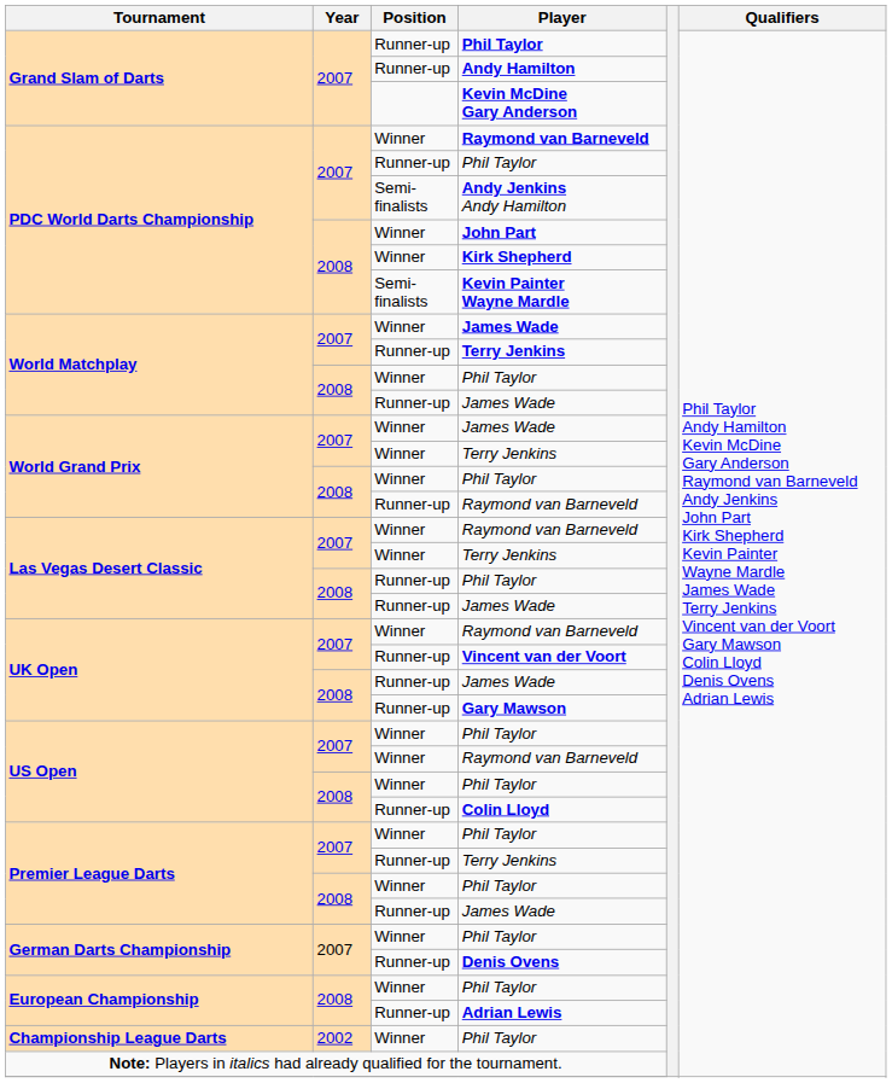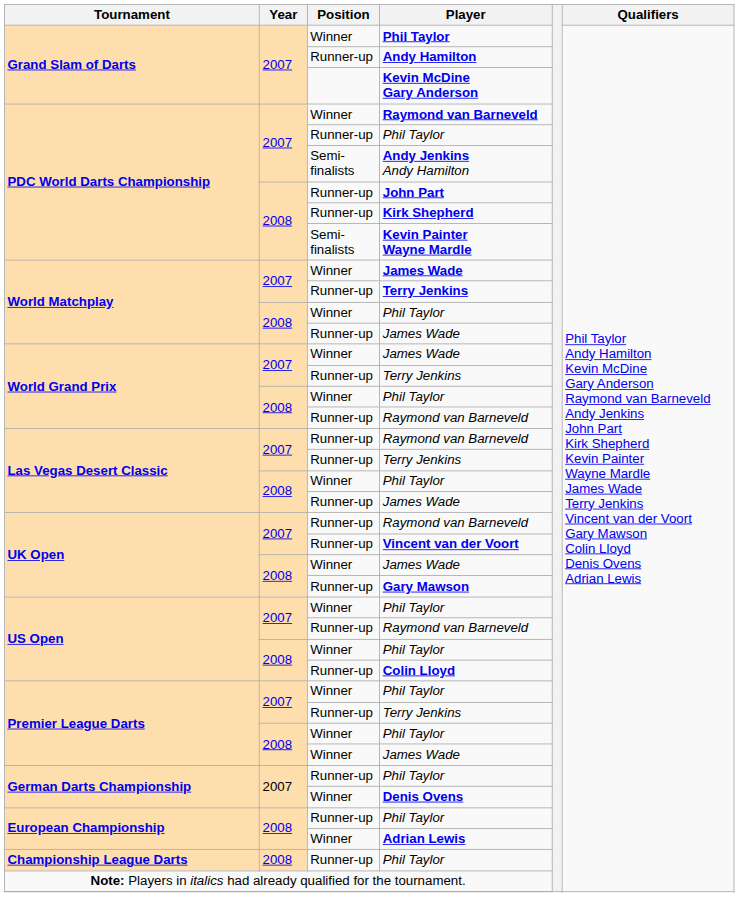 <table class="wikitable">
 <tr>
 <th width=300>Tournament</th>
 <th width=50>Year</th>
 <th width=80>Position</th>
 <th width=200>Player</th>
 <th rowspan=43 width=5></th>
 <th width=200>Qualifiers</th>
 </tr>
 <tr>
 <td rowspan="3" style="background:#ffdead;"><strong><a href='#'>Grand Slam of Darts</a></strong></td>
 <td rowspan="3" style="background:#ffdead;"><a href='#'>2007</a></td>
-<td>Runner-up</td>
+<td>Winner</td>
 <td> <strong><a href='#'>Phil Taylor</a></strong></td>
 <td rowspan=42> <a href='#'>Phil Taylor</a><br> <a href='#'>Andy Hamilton</a><br> <a href='#'>Kevin McDine</a><br> <a href='#'>Gary Anderson</a><br> <a href='#'>Raymond van Barneveld</a><br> <a href='#'>Andy Jenkins</a><br> <a href='#'>John Part</a><br> <a href='#'>Kirk Shepherd</a><br> <a href='#'>Kevin Painter</a><br> <a href='#'>Wayne Mardle</a><br> <a href='#'>James Wade</a><br> <a href='#'>Terry Jenkins</a><br> <a href='#'>Vincent van der Voort</a><br> <a href='#'>Gary Mawson</a><br> <a href='#'>Colin Lloyd</a><br> <a href='#'>Denis Ovens</a><br> <a href='#'>Adrian Lewis</a></td>
 </tr>
 <tr>
 <td>Runner-up</td>
 <td> <strong><a href='#'>Andy Hamilton</a></strong></td>
 </tr>
 <tr>
 <td></td>
 <td> <strong><a href='#'>Kevin McDine</a></strong><br> <strong><a href='#'>Gary Anderson</a></strong></td>
 </tr>
 <tr>
 <td rowspan="6" style="background:#ffdead;"><strong><a href='#'>PDC World Darts Championship</a></strong></td>
 <td rowspan="3" style="background:#ffdead;"><a href='#'>2007</a></td>
 <td>Winner</td>
 <td> <strong><a href='#'>Raymond van Barneveld</a></strong></td>
 </tr>
 <tr>
 <td>Runner-up</td>
 <td> <em>Phil Taylor</em></td>
 </tr>
 <tr>
 <td>Semi-finalists</td>
 <td> <strong><a href='#'>Andy Jenkins</a></strong><br> <em>Andy Hamilton</em></td>
 </tr>
 <tr>
 <td rowspan="3" style="background:#ffdead;"><a href='#'>2008</a></td>
-<td>Winner</td>
+<td>Runner-up</td>
 <td> <strong><a href='#'>John Part</a></strong></td>
 </tr>
 <tr>
-<td>Winner</td>
+<td>Runner-up</td>
 <td> <strong><a href='#'>Kirk Shepherd</a></strong></td>
 </tr>
 <tr>
 <td>Semi-finalists</td>
 <td> <strong><a href='#'>Kevin Painter</a></strong><br> <strong><a href='#'>Wayne Mardle</a></strong></td>
 </tr>
 <tr>
 <td rowspan="4" style="background:#ffdead;"><strong><a href='#'>World Matchplay</a></strong></td>
 <td rowspan="2" style="background:#ffdead;"><a href='#'>2007</a></td>
 <td>Winner</td>
 <td> <strong><a href='#'>James Wade</a></strong></td>
 </tr>
 <tr>
 <td>Runner-up</td>
 <td> <strong><a href='#'>Terry Jenkins</a></strong></td>
 </tr>
 <tr>
 <td rowspan="2" style="background:#ffdead;"><a href='#'>2008</a></td>
 <td>Winner</td>
 <td> <em>Phil Taylor</em></td>
 </tr>
 <tr>
 <td>Runner-up</td>
 <td> <em>James Wade</em></td>
 </tr>
 <tr>
 <td rowspan="4" style="background:#ffdead;"><strong><a href='#'>World Grand Prix</a></strong></td>
 <td rowspan="2" style="background:#ffdead;"><a href='#'>2007</a></td>
 <td>Winner</td>
 <td> <em>James Wade</em></td>
 </tr>
 <tr>
-<td>Winner</td>
+<td>Runner-up</td>
 <td> <em>Terry Jenkins</em></td>
 </tr>
 <tr>
 <td rowspan="2" style="background:#ffdead;"><a href='#'>2008</a></td>
 <td>Winner</td>
 <td> <em>Phil Taylor</em></td>
 </tr>
 <tr>
 <td>Runner-up</td>
 <td> <em>Raymond van Barneveld</em></td>
 </tr>
 <tr>
 <td rowspan="4" style="background:#ffdead;"><strong><a href='#'>Las Vegas Desert Classic</a></strong></td>
 <td rowspan="2" style="background:#ffdead;"><a href='#'>2007</a></td>
-<td>Winner</td>
+<td>Runner-up</td>
 <td> <em>Raymond van Barneveld</em></td>
 </tr>
 <tr>
-<td>Winner</td>
+<td>Runner-up</td>
 <td> <em>Terry Jenkins</em></td>
 </tr>
 <tr>
 <td rowspan="2" style="background:#ffdead;"><a href='#'>2008</a></td>
-<td>Runner-up</td>
+<td>Winner</td>
 <td> <em>Phil Taylor</em></td>
 </tr>
 <tr>
 <td>Runner-up</td>
 <td> <em>James Wade</em></td>
 </tr>
 <tr>
 <td rowspan="4" style="background:#ffdead;"><strong><a href='#'>UK Open</a></strong></td>
 <td rowspan="2" style="background:#ffdead;"><a href='#'>2007</a></td>
-<td>Winner</td>
+<td>Runner-up</td>
 <td> <em>Raymond van Barneveld</em></td>
 </tr>
 <tr>
 <td>Runner-up</td>
 <td> <strong><a href='#'>Vincent van der Voort</a></strong></td>
 </tr>
 <tr>
 <td rowspan="2" style="background:#ffdead;"><a href='#'>2008</a></td>
-<td>Runner-up</td>
+<td>Winner</td>
 <td> <em>James Wade</em></td>
 </tr>
 <tr>
 <td>Runner-up</td>
 <td> <strong><a href='#'>Gary Mawson</a></strong></td>
 </tr>
 <tr>
 <td rowspan="4" style="background:#ffdead;"><strong><a href='#'>US Open</a></strong></td>
 <td rowspan="2" style="background:#ffdead;"><a href='#'>2007</a></td>
 <td>Winner</td>
 <td> <em>Phil Taylor</em></td>
 </tr>
 <tr>
-<td>Winner</td>
+<td>Runner-up</td>
 <td> <em>Raymond van Barneveld</em></td>
 </tr>
 <tr>
 <td rowspan="2" style="background:#ffdead;"><a href='#'>2008</a></td>
 <td>Winner</td>
 <td> <em>Phil Taylor</em></td>
 </tr>
 <tr>
 <td>Runner-up</td>
 <td> <strong><a href='#'>Colin Lloyd</a></strong></td>
 </tr>
 <tr>
 <td rowspan="4" style="background:#ffdead;"><strong><a href='#'>Premier League Darts</a></strong></td>
 <td rowspan="2" style="background:#ffdead;"><a href='#'>2007</a></td>
 <td>Winner</td>
 <td> <em>Phil Taylor</em></td>
 </tr>
 <tr>
 <td>Runner-up</td>
 <td> <em>Terry Jenkins</em></td>
 </tr>
 <tr>
 <td rowspan="2" style="background:#ffdead;"><a href='#'>2008</a></td>
 <td>Winner</td>
 <td> <em>Phil Taylor</em></td>
 </tr>
 <tr>
-<td>Runner-up</td>
+<td>Winner</td>
 <td> <em>James Wade</em></td>
 </tr>
 <tr>
 <td rowspan="2" style="background:#ffdead;"><strong><a href='#'>German Darts Championship</a></strong></td>
 <td rowspan="2" style="background:#ffdead;">2007</td>
-<td>Winner</td>
+<td>Runner-up</td>
 <td> <em>Phil Taylor</em></td>
 </tr>
 <tr>
-<td>Runner-up</td>
+<td>Winner</td>
 <td> <strong><a href='#'>Denis Ovens</a></strong></td>
 </tr>
 <tr>
 <td rowspan="2" style="background:#ffdead;"><strong><a href='#'>European Championship</a></strong></td>
 <td rowspan="2" style="background:#ffdead;"><a href='#'>2008</a></td>
-<td>Winner</td>
+<td>Runner-up</td>
 <td> <em>Phil Taylor</em></td>
 </tr>
 <tr>
-<td>Runner-up</td>
+<td>Winner</td>
 <td> <strong><a href='#'>Adrian Lewis</a></strong></td>
 </tr>
 <tr>
 <td rowspan="1" style="background:#ffdead;"><strong><a href='#'>Championship League Darts</a></strong></td>
-<td rowspan="1" style="background:#ffdead;"><a href='#'>2002</a></td>
-<td>Winner</td>
+<td rowspan="1" style="background:#ffdead;"><a href='#'>2008</a></td>
+<td>Runner-up</td>
 <td> <em>Phil Taylor</em></td>
 </tr>
 <tr>
 <td colspan=4 align=center><strong>Note:</strong> Players in <em>italics</em> had already qualified for the tournament.</td>
 </tr>
 <tr>
 </tr>
 </table>
